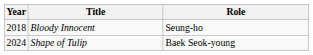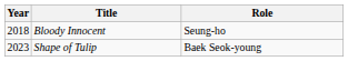 <table class="wikitable" style="width:500px">
 <tr>
 <th width=10>Year</th>
 <th>Title</th>
 <th>Role</th>
 </tr>
 <tr>
 <td>2018</td>
 <td><em>Bloody Innocent</em></td>
 <td>Seung-ho</td>
 </tr>
 <tr>
-<td>2024</td>
+<td>2023</td>
 <td><em>Shape of Tulip</em></td>
 <td>Baek Seok-young</td>
 </tr>
 </table>
